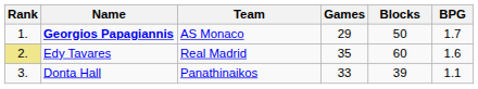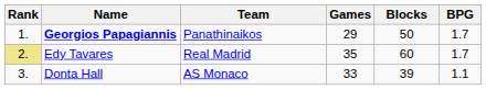 <table class="wikitable" style="text-align: center;">
 <tr>
 <th>Rank</th>
 <th width=200>Name</th>
 <th width=210>Team</th>
 <th>Games</th>
 <th width=85>Blocks</th>
 <th width=50>BPG</th>
 </tr>
 <tr>
 <td>1.</td>
 <td align="left"> <strong><a href='#'>Georgios Papagiannis</a></strong></td>
-<td align="left"> <a href='#'>AS Monaco</a></td>
+<td align="left"> <a href='#'>Panathinaikos</a></td>
 <td>29</td>
 <td>50</td>
 <td>1.7</td>
 </tr>
 <tr>
 <td style="background: khaki;">2.</td>
 <td align="left"> <a href='#'>Edy Tavares</a></td>
 <td align="left"> <a href='#'>Real Madrid</a></td>
 <td>35</td>
 <td>60</td>
-<td>1.6</td>
+<td>1.7</td>
 </tr>
 <tr>
 <td>3.</td>
 <td align="left"> <a href='#'>Donta Hall</a></td>
-<td align="left"> <a href='#'>Panathinaikos</a></td>
+<td align="left"> <a href='#'>AS Monaco</a></td>
 <td>33</td>
 <td>39</td>
 <td>1.1</td>
 </tr>
 </table>
